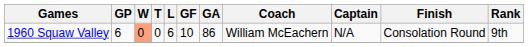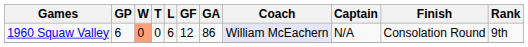 <table class="wikitable sortable">
 <tr>
 <th>Games</th>
 <th>GP</th>
 <th>W</th>
 <th>T</th>
 <th>L</th>
 <th>GF</th>
 <th>GA</th>
 <th>Coach</th>
 <th>Captain</th>
 <th>Finish</th>
 <th>Rank</th>
 </tr>
 <tr>
 <td> <a href='#'>1960 Squaw Valley</a></td>
 <td>6</td>
 <td style="background: lightsalmon;">0</td>
 <td>0</td>
 <td>6</td>
-<td>10</td>
+<td>12</td>
 <td>86</td>
-<td>William McEachern</td>
+<td style="background: lavender;">William McEachern</td>
 <td>N/A</td>
 <td>Consolation Round</td>
 <td>9th</td>
 </tr>
 <tr>
 </tr>
 </table>
